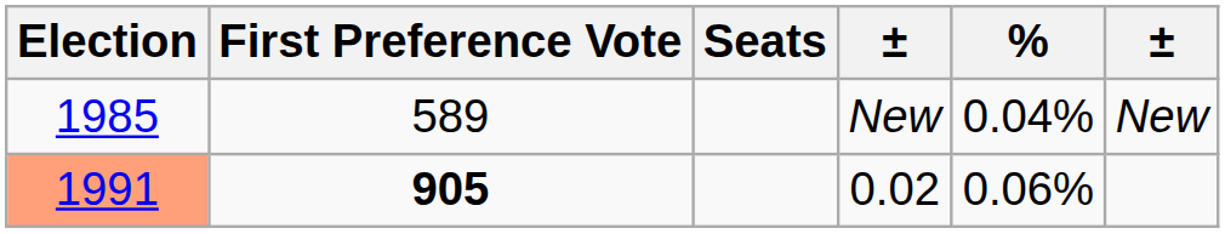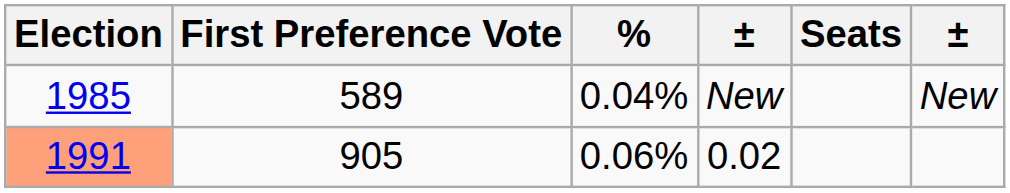 <table class="wikitable">
 <tr>
 <th>Election</th>
 <th>First Preference Vote</th>
+<th>%</th>
+<th>±</th>
 <th>Seats</th>
-<th>±</th>
-<th>%</th>
 <th>±</th>
 </tr>
 <tr>
 <td align="center"><a href='#'>1985</a></td>
 <td align="center">589</td>
+<td align="center">0.04%</td>
+<td align="center"><em>New</em></td>
 <td align="center"></td>
-<td align="center"><em>New</em></td>
-<td align="center">0.04%</td>
 <td align="center"><em>New</em></td>
 </tr>
 <tr>
 <td align="center" style="background: lightsalmon;"><a href='#'>1991</a></td>
-<td align="center"><strong>905</strong></td>
+<td align="center">905</td>
+<td align="center">0.06%</td>
+<td align="center"> 0.02</td>
 <td align="center"></td>
-<td align="center"> 0.02</td>
-<td align="center">0.06%</td>
 <td align="center"></td>
 </tr>
 </table>
